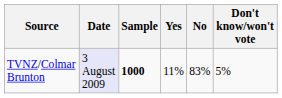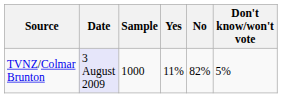 <table class="wikitable" style="width:43%;">
 <tr>
 <th>Source</th>
 <th>Date</th>
 <th>Sample</th>
 <th>Yes</th>
 <th>No</th>
 <th>Don't know/won't vote</th>
 </tr>
 <tr>
 <td><a href='#'>TVNZ</a>/<a href='#'>Colmar Brunton</a></td>
 <td style="background: lavender;">3 August 2009</td>
-<td><strong>1000</strong></td>
+<td>1000</td>
 <td>11%</td>
-<td>83%</td>
+<td>82%</td>
 <td>5%</td>
 </tr>
 </table>
